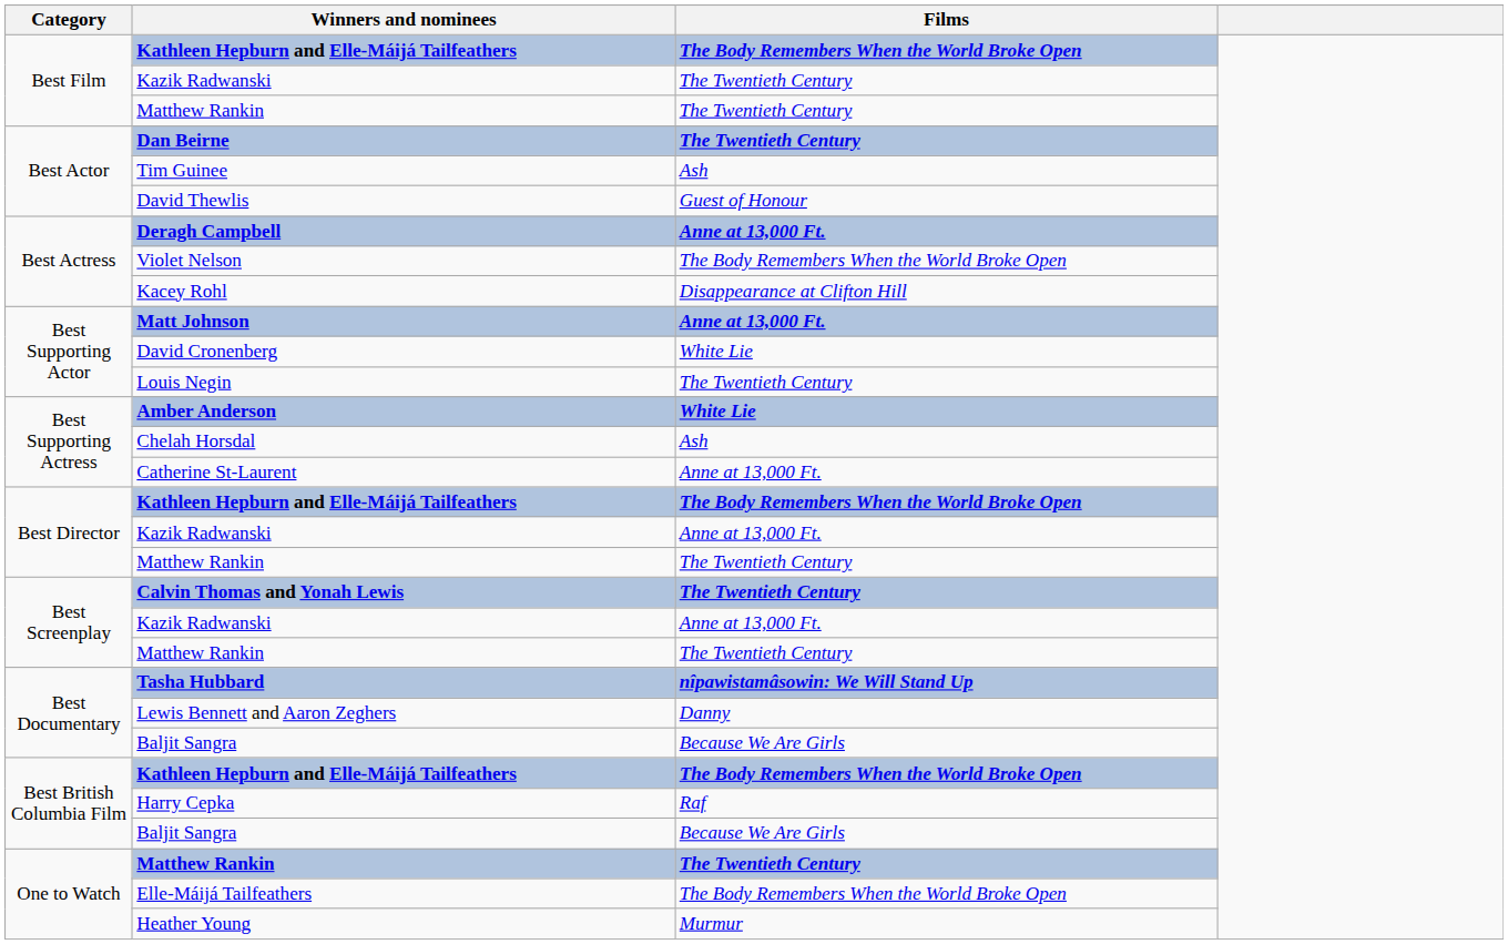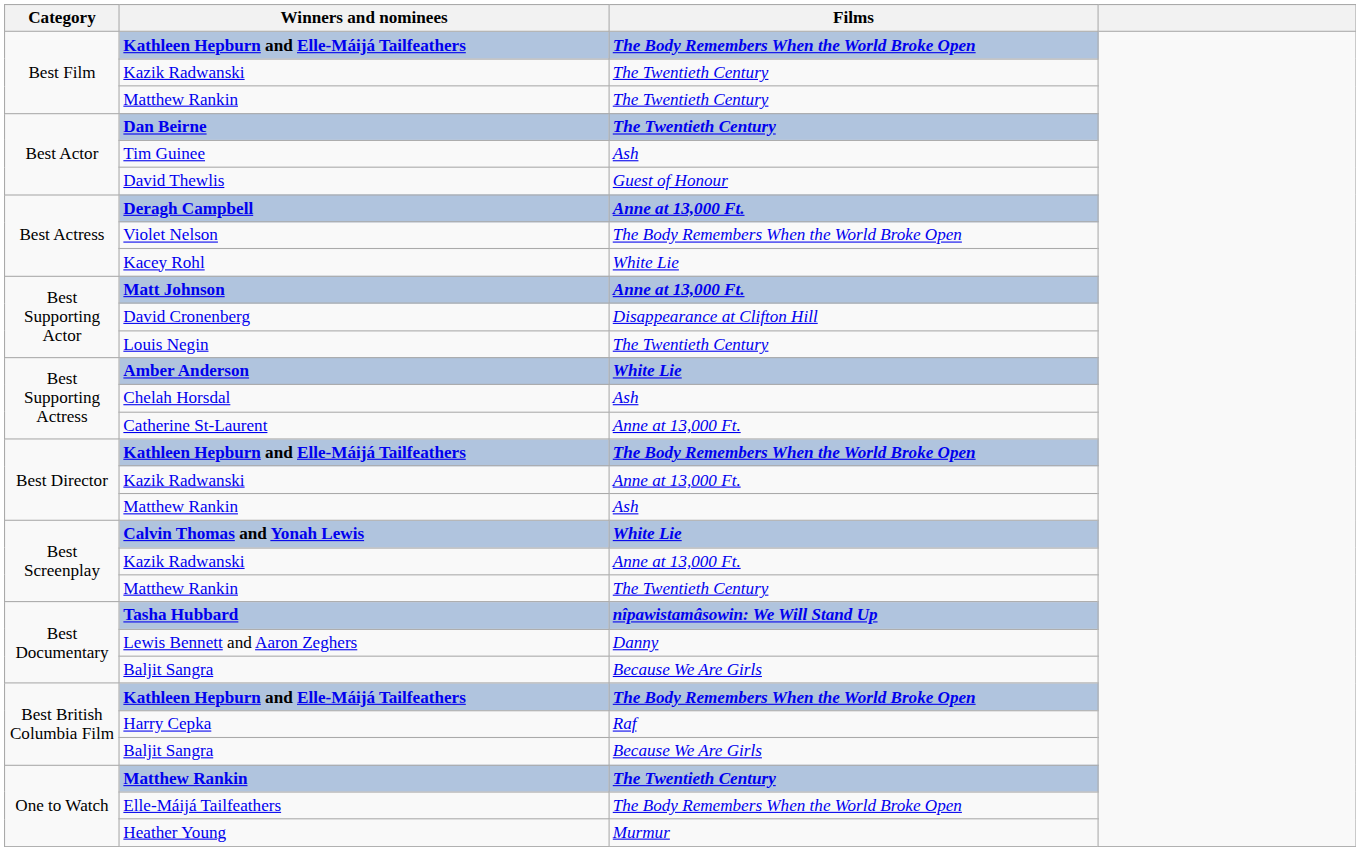 <table class="wikitable" width="100%" cellpadding="5">
 <tr>
 <th width="100"><strong>Category</strong></th>
 <th width="450"><strong>Winners and nominees</strong></th>
 <th width="450"><strong>Films</strong></th>
 <th scope="col" class="unsortable"></th>
 </tr>
 <tr>
 <td style="text-align:center;" rowspan=3>Best Film</td>
 <td style="background:#B0C4DE;"><strong><a href='#'>Kathleen Hepburn</a> and <a href='#'>Elle-Máijá Tailfeathers</a></strong></td>
 <td style="background:#B0C4DE;"><strong><em><a href='#'>The Body Remembers When the World Broke Open</a></em></strong></td>
 <td style="text-align:center;" rowspan="30"><br></td>
 </tr>
 <tr>
 <td><a href='#'>Kazik Radwanski</a></td>
 <td><em><a href='#'>The Twentieth Century</a></em></td>
 </tr>
 <tr>
 <td><a href='#'>Matthew Rankin</a></td>
 <td><em><a href='#'>The Twentieth Century</a></em></td>
 </tr>
 <tr>
 <td style="text-align:center;" rowspan=3>Best Actor</td>
 <td style="background:#B0C4DE;"><strong><a href='#'>Dan Beirne</a></strong></td>
 <td style="background:#B0C4DE;"><strong><em><a href='#'>The Twentieth Century</a></em></strong></td>
 </tr>
 <tr>
 <td><a href='#'>Tim Guinee</a></td>
 <td><em><a href='#'>Ash</a></em></td>
 </tr>
 <tr>
 <td><a href='#'>David Thewlis</a></td>
 <td><em><a href='#'>Guest of Honour</a></em></td>
 </tr>
 <tr>
 <td style="text-align:center;" rowspan=3>Best Actress</td>
 <td style="background:#B0C4DE;"><strong><a href='#'>Deragh Campbell</a></strong></td>
 <td style="background:#B0C4DE;"><strong><em><a href='#'>Anne at 13,000 Ft.</a></em></strong></td>
 </tr>
 <tr>
 <td><a href='#'>Violet Nelson</a></td>
 <td><em><a href='#'>The Body Remembers When the World Broke Open</a></em></td>
 </tr>
 <tr>
 <td><a href='#'>Kacey Rohl</a></td>
-<td><em><a href='#'>Disappearance at Clifton Hill</a></em></td>
+<td><em><a href='#'>White Lie</a></em></td>
 </tr>
 <tr>
 <td style="text-align:center;" rowspan=3>Best Supporting Actor</td>
 <td style="background:#B0C4DE;"><strong><a href='#'>Matt Johnson</a></strong></td>
 <td style="background:#B0C4DE;"><strong><em><a href='#'>Anne at 13,000 Ft.</a></em></strong></td>
 </tr>
 <tr>
 <td><a href='#'>David Cronenberg</a></td>
-<td><em><a href='#'>White Lie</a></em></td>
+<td><em><a href='#'>Disappearance at Clifton Hill</a></em></td>
 </tr>
 <tr>
 <td><a href='#'>Louis Negin</a></td>
 <td><em><a href='#'>The Twentieth Century</a></em></td>
 </tr>
 <tr>
 <td style="text-align:center;" rowspan=3>Best Supporting Actress</td>
 <td style="background:#B0C4DE;"><strong><a href='#'>Amber Anderson</a></strong></td>
 <td style="background:#B0C4DE;"><strong><em><a href='#'>White Lie</a></em></strong></td>
 </tr>
 <tr>
 <td><a href='#'>Chelah Horsdal</a></td>
 <td><em><a href='#'>Ash</a></em></td>
 </tr>
 <tr>
 <td><a href='#'>Catherine St-Laurent</a></td>
 <td><em><a href='#'>Anne at 13,000 Ft.</a></em></td>
 </tr>
 <tr>
 <td style="text-align:center;" rowspan=3>Best Director</td>
 <td style="background:#B0C4DE;"><strong><a href='#'>Kathleen Hepburn</a> and <a href='#'>Elle-Máijá Tailfeathers</a></strong></td>
 <td style="background:#B0C4DE;"><strong><em><a href='#'>The Body Remembers When the World Broke Open</a></em></strong></td>
 </tr>
 <tr>
 <td><a href='#'>Kazik Radwanski</a></td>
 <td><em><a href='#'>Anne at 13,000 Ft.</a></em></td>
 </tr>
 <tr>
 <td><a href='#'>Matthew Rankin</a></td>
-<td><em><a href='#'>The Twentieth Century</a></em></td>
+<td><em><a href='#'>Ash</a></em></td>
 </tr>
 <tr>
 <td style="text-align:center;" rowspan=3>Best Screenplay</td>
 <td style="background:#B0C4DE;"><strong><a href='#'>Calvin Thomas</a> and <a href='#'>Yonah Lewis</a></strong></td>
-<td style="background:#B0C4DE;"><strong><em><a href='#'>The Twentieth Century</a></em></strong></td>
+<td style="background:#B0C4DE;"><strong><em><a href='#'>White Lie</a></em></strong></td>
 </tr>
 <tr>
 <td><a href='#'>Kazik Radwanski</a></td>
 <td><em><a href='#'>Anne at 13,000 Ft.</a></em></td>
 </tr>
 <tr>
 <td><a href='#'>Matthew Rankin</a></td>
 <td><em><a href='#'>The Twentieth Century</a></em></td>
 </tr>
 <tr>
 <td style="text-align:center;" rowspan=3>Best Documentary</td>
 <td style="background:#B0C4DE;"><strong><a href='#'>Tasha Hubbard</a></strong></td>
 <td style="background:#B0C4DE;"><strong><em><a href='#'>nîpawistamâsowin: We Will Stand Up</a></em></strong></td>
 </tr>
 <tr>
 <td><a href='#'>Lewis Bennett</a> and <a href='#'>Aaron Zeghers</a></td>
 <td><em><a href='#'>Danny</a></em></td>
 </tr>
 <tr>
 <td><a href='#'>Baljit Sangra</a></td>
 <td><em><a href='#'>Because We Are Girls</a></em></td>
 </tr>
 <tr>
 <td style="text-align:center;" rowspan=3>Best British Columbia Film</td>
 <td style="background:#B0C4DE;"><strong><a href='#'>Kathleen Hepburn</a> and <a href='#'>Elle-Máijá Tailfeathers</a></strong></td>
 <td style="background:#B0C4DE;"><strong><em><a href='#'>The Body Remembers When the World Broke Open</a></em></strong></td>
 </tr>
 <tr>
 <td><a href='#'>Harry Cepka</a></td>
 <td><em><a href='#'>Raf</a></em></td>
 </tr>
 <tr>
 <td><a href='#'>Baljit Sangra</a></td>
 <td><em><a href='#'>Because We Are Girls</a></em></td>
 </tr>
 <tr>
 <td style="text-align:center;" rowspan=3>One to Watch</td>
 <td style="background:#B0C4DE;"><strong><a href='#'>Matthew Rankin</a></strong></td>
 <td style="background:#B0C4DE;"><strong><em><a href='#'>The Twentieth Century</a></em></strong></td>
 </tr>
 <tr>
 <td><a href='#'>Elle-Máijá Tailfeathers</a></td>
 <td><em><a href='#'>The Body Remembers When the World Broke Open</a></em></td>
 </tr>
 <tr>
 <td><a href='#'>Heather Young</a></td>
 <td><em><a href='#'>Murmur</a></em></td>
 </tr>
 </table>
